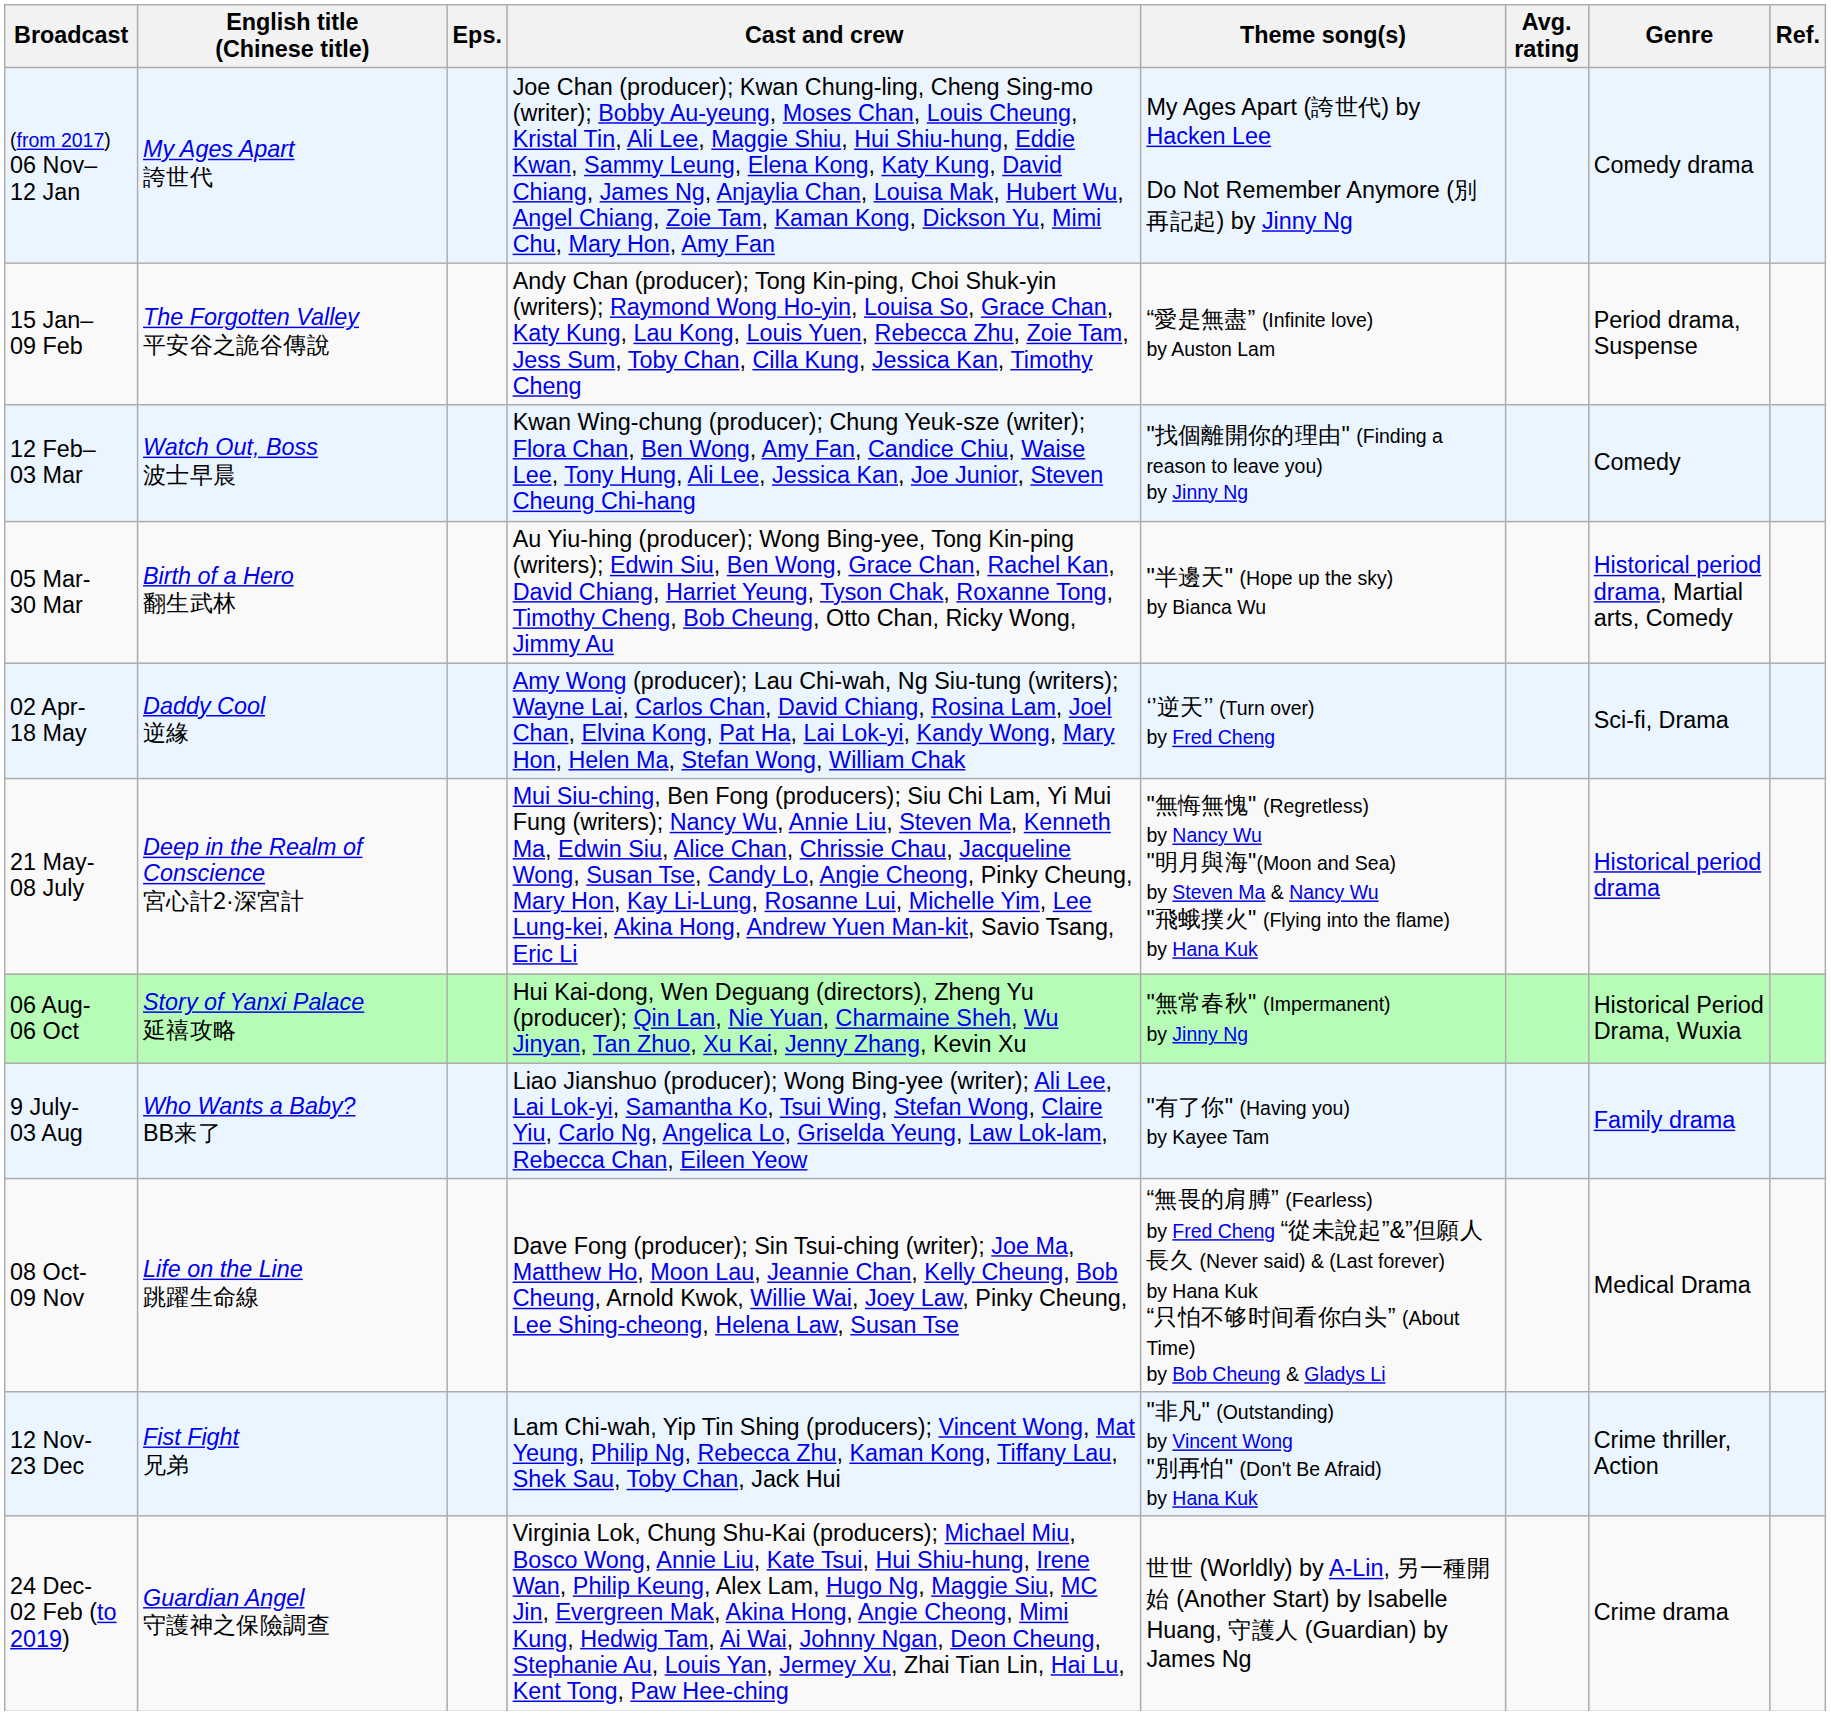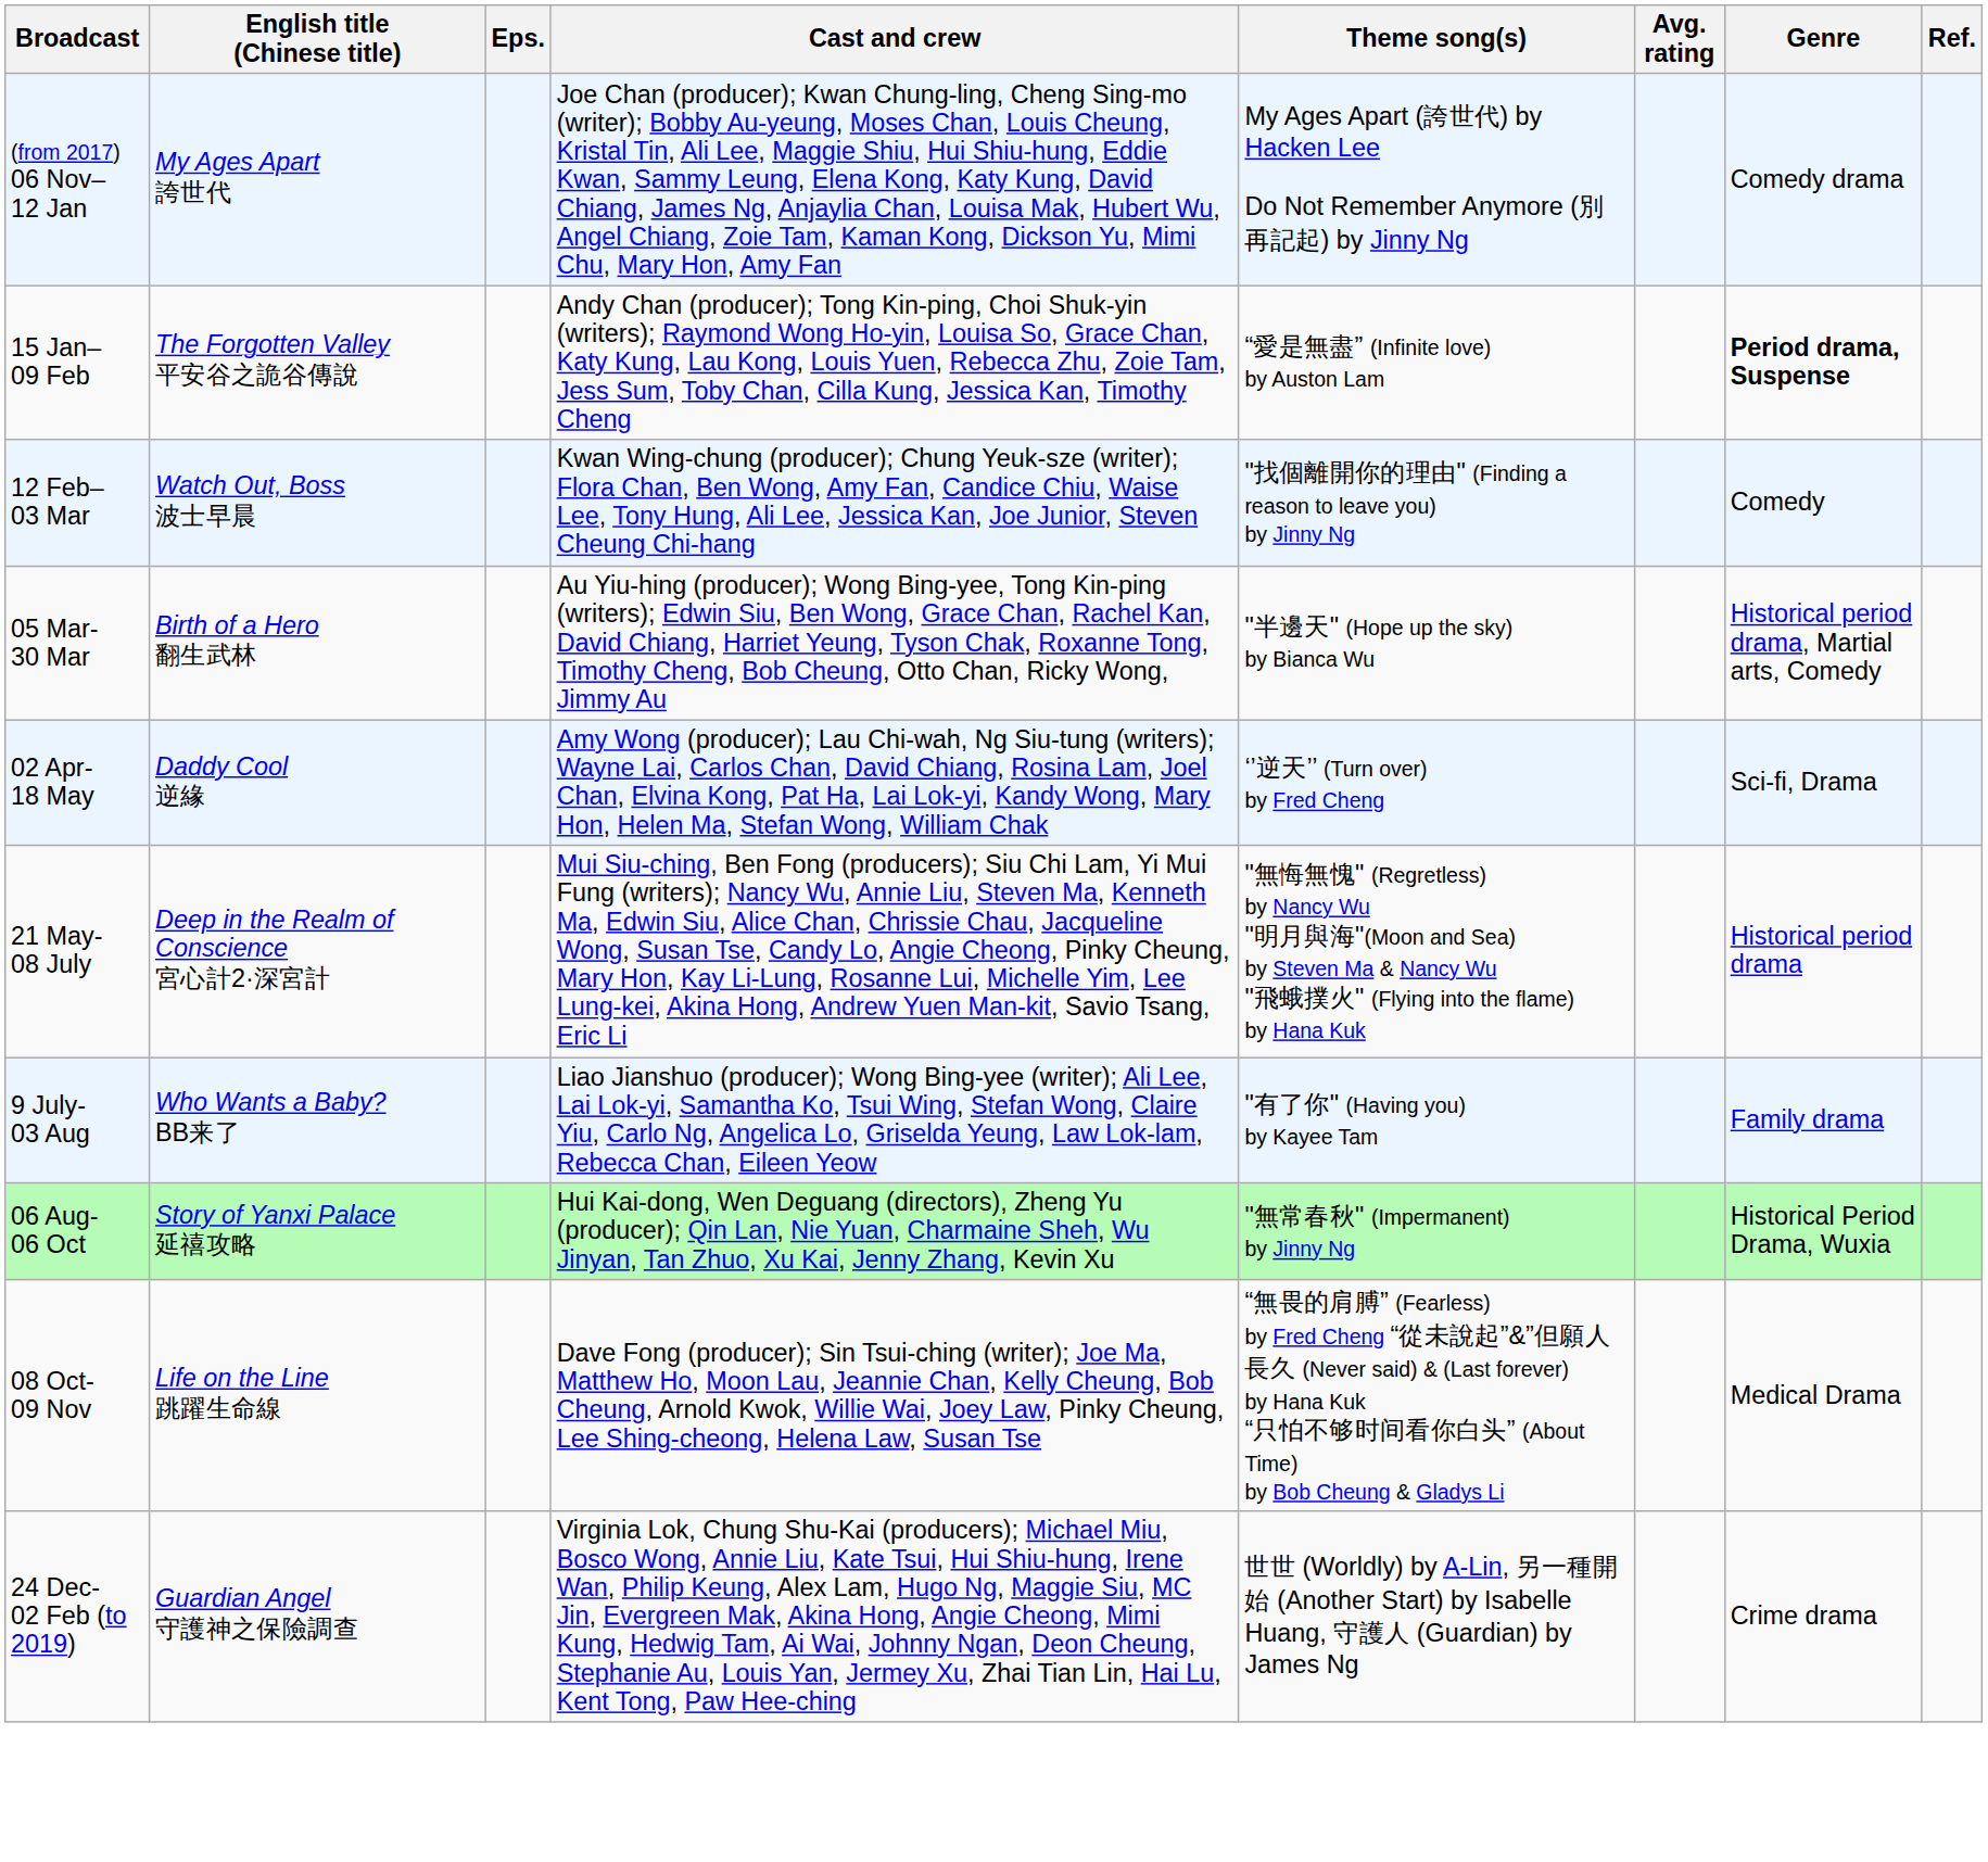 <table class="wikitable sortable">
 <tr>
 <th>Broadcast</th>
 <th style="width:17%;">English title <br> (Chinese title)</th>
 <th>Eps.</th>
 <th>Cast and crew</th>
 <th style="width:20%;">Theme song(s)</th>
 <th>Avg. rating</th>
 <th style="width:10%;">Genre</th>
 <th>Ref.</th>
 </tr>
 <tr --- bgcolor="#ebf5ff">
 <td><small>(<a href='#'>from 2017</a>)</small><br> 06 Nov–<br>12 Jan</td>
 <td><em><a href='#'>My Ages Apart</a></em> <br>誇世代</td>
 <td></td>
 <td>Joe Chan (producer); Kwan Chung-ling, Cheng Sing-mo (writer); <a href='#'>Bobby Au-yeung</a>, <a href='#'>Moses Chan</a>, <a href='#'>Louis Cheung</a>, <a href='#'>Kristal Tin</a>, <a href='#'>Ali Lee</a>, <a href='#'>Maggie Shiu</a>, <a href='#'>Hui Shiu-hung</a>, <a href='#'>Eddie Kwan</a>, <a href='#'>Sammy Leung</a>, <a href='#'>Elena Kong</a>, <a href='#'>Katy Kung</a>, <a href='#'>David Chiang</a>, <a href='#'>James Ng</a>, <a href='#'>Anjaylia Chan</a>, <a href='#'>Louisa Mak</a>, <a href='#'>Hubert Wu</a>, <a href='#'>Angel Chiang</a>, <a href='#'>Zoie Tam</a>, <a href='#'>Kaman Kong</a>, <a href='#'>Dickson Yu</a>, <a href='#'>Mimi Chu</a>, <a href='#'>Mary Hon</a>, <a href='#'>Amy Fan</a></td>
 <td>My Ages Apart (誇世代) by <a href='#'>Hacken Lee</a> <br><br>Do Not Remember Anymore (別再記起) by <a href='#'>Jinny Ng</a></td>
 <td></td>
 <td>Comedy drama</td>
 <td style="text-align:center;"></td>
 </tr>
 <tr>
 <td>15 Jan–<br>09 Feb</td>
 <td><em><a href='#'>The Forgotten Valley</a></em><br>平安谷之詭谷傳說</td>
 <td></td>
 <td>Andy Chan (producer); Tong Kin-ping, Choi Shuk-yin (writers); <a href='#'>Raymond Wong Ho-yin</a>, <a href='#'>Louisa So</a>, <a href='#'>Grace Chan</a>, <a href='#'>Katy Kung</a>, <a href='#'>Lau Kong</a>, <a href='#'>Louis Yuen</a>, <a href='#'>Rebecca Zhu</a>, <a href='#'>Zoie Tam</a>, <a href='#'>Jess Sum</a>, <a href='#'>Toby Chan</a>, <a href='#'>Cilla Kung</a>, <a href='#'>Jessica Kan</a>, <a href='#'>Timothy Cheng</a></td>
 <td>“愛是無盡” <small> (Infinite love) </small><br><small>by Auston Lam</small></td>
 <td></td>
-<td>Period drama, Suspense</td>
+<td><strong>Period drama, Suspense</strong></td>
 <td style="text-align:center;"></td>
 </tr>
 <tr --- bgcolor="#ebf5ff">
 <td>12 Feb–<br>03 Mar</td>
 <td><em><a href='#'>Watch Out, Boss</a></em> <br>波士早晨</td>
 <td></td>
 <td>Kwan Wing-chung (producer); Chung Yeuk-sze (writer); <a href='#'>Flora Chan</a>, <a href='#'>Ben Wong</a>, <a href='#'>Amy Fan</a>, <a href='#'>Candice Chiu</a>, <a href='#'>Waise Lee</a>, <a href='#'>Tony Hung</a>, <a href='#'>Ali Lee</a>, <a href='#'>Jessica Kan</a>, <a href='#'>Joe Junior</a>, <a href='#'>Steven Cheung Chi-hang</a></td>
 <td>"找個離開你的理由" <small> (Finding a reason to leave you) </small><br><small>by <a href='#'>Jinny Ng</a> </small></td>
 <td></td>
 <td>Comedy</td>
 <td style="text-align:center;"></td>
 </tr>
 <tr>
 <td>05 Mar-<br>30 Mar</td>
 <td><em><a href='#'>Birth of a Hero</a></em><br>翻生武林</td>
 <td></td>
 <td>Au Yiu-hing (producer); Wong Bing-yee, Tong Kin-ping (writers); <a href='#'>Edwin Siu</a>, <a href='#'>Ben Wong</a>, <a href='#'>Grace Chan</a>, <a href='#'>Rachel Kan</a>, <a href='#'>David Chiang</a>, <a href='#'>Harriet Yeung</a>, <a href='#'>Tyson Chak</a>, <a href='#'>Roxanne Tong</a>, <a href='#'>Timothy Cheng</a>, <a href='#'>Bob Cheung</a>, Otto Chan, Ricky Wong, <a href='#'>Jimmy Au</a></td>
 <td>"半邊天" <small> (Hope up the sky) </small><br><small>by Bianca Wu </small></td>
 <td></td>
 <td><a href='#'>Historical period drama</a>, Martial arts, Comedy</td>
 <td style="text-align:center;"></td>
 </tr>
 <tr --- bgcolor="#ebf5ff">
 <td>02 Apr-<br>18 May</td>
 <td><em><a href='#'>Daddy Cool</a></em> <br>逆緣</td>
 <td></td>
 <td><a href='#'>Amy Wong</a> (producer); Lau Chi-wah, Ng Siu-tung (writers); <a href='#'>Wayne Lai</a>, <a href='#'>Carlos Chan</a>, <a href='#'>David Chiang</a>, <a href='#'>Rosina Lam</a>, <a href='#'>Joel Chan</a>, <a href='#'>Elvina Kong</a>, <a href='#'>Pat Ha</a>, <a href='#'>Lai Lok-yi</a>, <a href='#'>Kandy Wong</a>, <a href='#'>Mary Hon</a>, <a href='#'>Helen Ma</a>, <a href='#'>Stefan Wong</a>, <a href='#'>William Chak</a></td>
 <td>‘’逆天’’ <small> (Turn over) </small><br><small> by <a href='#'>Fred Cheng</a></small></td>
 <td></td>
 <td>Sci-fi, Drama</td>
 <td style="text-align:center;"></td>
 </tr>
 <tr>
 <td>21 May-<br>08 July</td>
 <td><em><a href='#'>Deep in the Realm of Conscience</a></em> <br>宮心計2·深宮計</td>
 <td></td>
 <td><a href='#'>Mui Siu-ching</a>, Ben Fong (producers); Siu Chi Lam, Yi Mui Fung (writers); <a href='#'>Nancy Wu</a>, <a href='#'>Annie Liu</a>, <a href='#'>Steven Ma</a>, <a href='#'>Kenneth Ma</a>, <a href='#'>Edwin Siu</a>, <a href='#'>Alice Chan</a>, <a href='#'>Chrissie Chau</a>, <a href='#'>Jacqueline Wong</a>, <a href='#'>Susan Tse</a>, <a href='#'>Candy Lo</a>, <a href='#'>Angie Cheong</a>, Pinky Cheung, <a href='#'>Mary Hon</a>, <a href='#'>Kay Li-Lung</a>, <a href='#'>Rosanne Lui</a>, <a href='#'>Michelle Yim</a>, <a href='#'>Lee Lung-kei</a>, <a href='#'>Akina Hong</a>, <a href='#'>Andrew Yuen Man-kit</a>, Savio Tsang, <a href='#'>Eric Li</a></td>
 <td>"無悔無愧" <small> (Regretless) </small><br><small> by <a href='#'>Nancy Wu</a></small><br>"明月與海"<small>(Moon and Sea)</small><br><small>by <a href='#'>Steven Ma</a>  & <a href='#'>Nancy Wu</a></small><br> "飛蛾撲火" <small> (Flying into the flame)</small><br><small> by <a href='#'>Hana Kuk</a> </small></td>
 <td></td>
 <td><a href='#'>Historical period drama</a></td>
 <td style="text-align:center;"></td>
 </tr>
+<tr --- bgcolor="#ebf5ff">
+<td>9 July-<br>03 Aug</td>
+<td><em><a href='#'>Who Wants a Baby?</a></em> <br> BB来了</td>
+<td></td>
+<td>Liao Jianshuo (producer); Wong Bing-yee (writer); <a href='#'>Ali Lee</a>, <a href='#'>Lai Lok-yi</a>, <a href='#'>Samantha Ko</a>, <a href='#'>Tsui Wing</a>, <a href='#'>Stefan Wong</a>, <a href='#'>Claire Yiu</a>, <a href='#'>Carlo Ng</a>, <a href='#'>Angelica Lo</a>, <a href='#'>Griselda Yeung</a>, <a href='#'>Law Lok-lam</a>, <a href='#'>Rebecca Chan</a>, <a href='#'>Eileen Yeow</a></td>
+<td>"有了你" <small> (Having you) </small><br><small>by Kayee Tam </small></td>
+<td></td>
+<td><a href='#'>Family drama</a></td>
+<td style="text-align:center;"></td>
+</tr>
 <tr --- bgcolor="#b6fcb6">
 <td>06 Aug-<br>06 Oct</td>
 <td><em><a href='#'>Story of Yanxi Palace</a></em> <br>延禧攻略</td>
 <td></td>
 <td>Hui Kai-dong, Wen Deguang (directors), Zheng Yu (producer); <a href='#'>Qin Lan</a>, <a href='#'>Nie Yuan</a>, <a href='#'>Charmaine Sheh</a>, <a href='#'>Wu Jinyan</a>, <a href='#'>Tan Zhuo</a>, <a href='#'>Xu Kai</a>, <a href='#'>Jenny Zhang</a>, Kevin Xu</td>
 <td>"無常春秋" <small> (Impermanent) </small><br><small>by <a href='#'>Jinny Ng</a> </small></td>
 <td></td>
 <td>Historical Period Drama, Wuxia</td>
 <td style="text-align:center;"></td>
 </tr>
-<tr --- bgcolor="#ebf5ff">
-<td>9 July-<br>03 Aug</td>
-<td><em><a href='#'>Who Wants a Baby?</a></em> <br> BB来了</td>
-<td></td>
-<td>Liao Jianshuo (producer); Wong Bing-yee (writer); <a href='#'>Ali Lee</a>, <a href='#'>Lai Lok-yi</a>, <a href='#'>Samantha Ko</a>, <a href='#'>Tsui Wing</a>, <a href='#'>Stefan Wong</a>, <a href='#'>Claire Yiu</a>, <a href='#'>Carlo Ng</a>, <a href='#'>Angelica Lo</a>, <a href='#'>Griselda Yeung</a>, <a href='#'>Law Lok-lam</a>, <a href='#'>Rebecca Chan</a>, <a href='#'>Eileen Yeow</a></td>
-<td>"有了你" <small> (Having you) </small><br><small>by Kayee Tam </small></td>
-<td></td>
-<td><a href='#'>Family drama</a></td>
-<td style="text-align:center;"></td>
-</tr>
 <tr>
 <td>08 Oct-<br>09 Nov</td>
 <td><em><a href='#'>Life on the Line</a></em><br>跳躍生命線</td>
 <td></td>
 <td>Dave Fong (producer); Sin Tsui-ching (writer); <a href='#'>Joe Ma</a>, <a href='#'>Matthew Ho</a>, <a href='#'>Moon Lau</a>, <a href='#'>Jeannie Chan</a>, <a href='#'>Kelly Cheung</a>, <a href='#'>Bob Cheung</a>, Arnold Kwok, <a href='#'>Willie Wai</a>, <a href='#'>Joey Law</a>, Pinky Cheung, <a href='#'>Lee Shing-cheong</a>, <a href='#'>Helena Law</a>, <a href='#'>Susan Tse</a></td>
 <td>“無畏的肩膊” <small> (Fearless) </small><br><small>by <a href='#'>Fred Cheng</a> </small> “從未說起”&”但願人長久 <small> (Never said) & (Last forever) </small><br><small>by Hana Kuk</small> <br> “只怕不够时间看你白头” <small> (About Time) </small><br><small>by <a href='#'>Bob Cheung</a> & <a href='#'>Gladys Li</a></small></td>
 <td></td>
 <td>Medical Drama</td>
-<td style="text-align:center;"></td>
-</tr>
-<tr --- bgcolor="#ebf5ff">
-<td>12 Nov-<br>23 Dec</td>
-<td><em><a href='#'>Fist Fight</a></em><br>兄弟</td>
-<td></td>
-<td>Lam Chi-wah, Yip Tin Shing (producers); <a href='#'>Vincent Wong</a>, <a href='#'>Mat Yeung</a>, <a href='#'>Philip Ng</a>, <a href='#'>Rebecca Zhu</a>, <a href='#'>Kaman Kong</a>, <a href='#'>Tiffany Lau</a>, <a href='#'>Shek Sau</a>, <a href='#'>Toby Chan</a>, Jack Hui</td>
-<td>"非凡" <small> (Outstanding) </small><br><small>by <a href='#'>Vincent Wong</a> </small><br>  "別再怕" <small> (Don't Be Afraid) </small><br><small> by <a href='#'>Hana Kuk</a> </small></td>
-<td></td>
-<td>Crime thriller, Action</td>
 <td style="text-align:center;"></td>
 </tr>
 <tr>
 <td>24 Dec-<br>02 Feb (<a href='#'>to 2019</a>)</td>
 <td><em><a href='#'>Guardian Angel</a></em> <br>守護神之保險調查</td>
 <td></td>
 <td>Virginia Lok, Chung Shu-Kai (producers); <a href='#'>Michael Miu</a>, <a href='#'>Bosco Wong</a>, <a href='#'>Annie Liu</a>, <a href='#'>Kate Tsui</a>, <a href='#'>Hui Shiu-hung</a>, <a href='#'>Irene Wan</a>, <a href='#'>Philip Keung</a>, Alex Lam, <a href='#'>Hugo Ng</a>, <a href='#'>Maggie Siu</a>, <a href='#'>MC Jin</a>, <a href='#'>Evergreen Mak</a>, <a href='#'>Akina Hong</a>, <a href='#'>Angie Cheong</a>, <a href='#'>Mimi Kung</a>, <a href='#'>Hedwig Tam</a>, <a href='#'>Ai Wai</a>, <a href='#'>Johnny Ngan</a>, <a href='#'>Deon Cheung</a>, <a href='#'>Stephanie Au</a>, <a href='#'>Louis Yan</a>, <a href='#'>Jermey Xu</a>, Zhai Tian Lin, <a href='#'>Hai Lu</a>, <a href='#'>Kent Tong</a>, <a href='#'>Paw Hee-ching</a></td>
 <td>世世 (Worldly) by <a href='#'>A-Lin</a>, 另一種開始 (Another Start) by Isabelle Huang, 守護人 (Guardian) by James Ng</td>
 <td></td>
 <td>Crime drama</td>
 <td style="text-align:center;"></td>
 </tr>
 </table>
